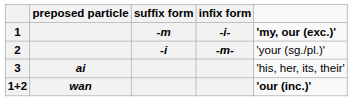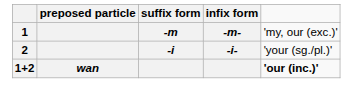 <table class="wikitable" style="margin:1em auto 1em auto;">
 <tr>
 <th></th>
 <th>preposed particle</th>
 <th>suffix form</th>
 <th>infix form</th>
 <td></td>
 </tr>
 <tr>
 <th>1</th>
 <th></th>
 <th><em>-m</em></th>
-<th><em>-i-</em></th>
-<td><strong>'my, our (exc.)'</strong></td>
+<th><em>-m-</em></th>
+<td>'my, our (exc.)'</td>
 </tr>
 <tr>
 <th>2</th>
 <th></th>
 <th><em>-i</em></th>
-<th><em>-m-</em></th>
+<th><em>-i-</em></th>
 <td>'your (sg./pl.)'</td>
-</tr>
-<tr>
-<th>3</th>
-<th><em>ai</em></th>
-<th></th>
-<th></th>
-<td>'his, her, its, their'</td>
 </tr>
 <tr>
 <th>1+2</th>
 <th><em>wan</em></th>
 <th></th>
 <th></th>
 <td><strong>'our (inc.)'</strong></td>
 </tr>
 </table>
